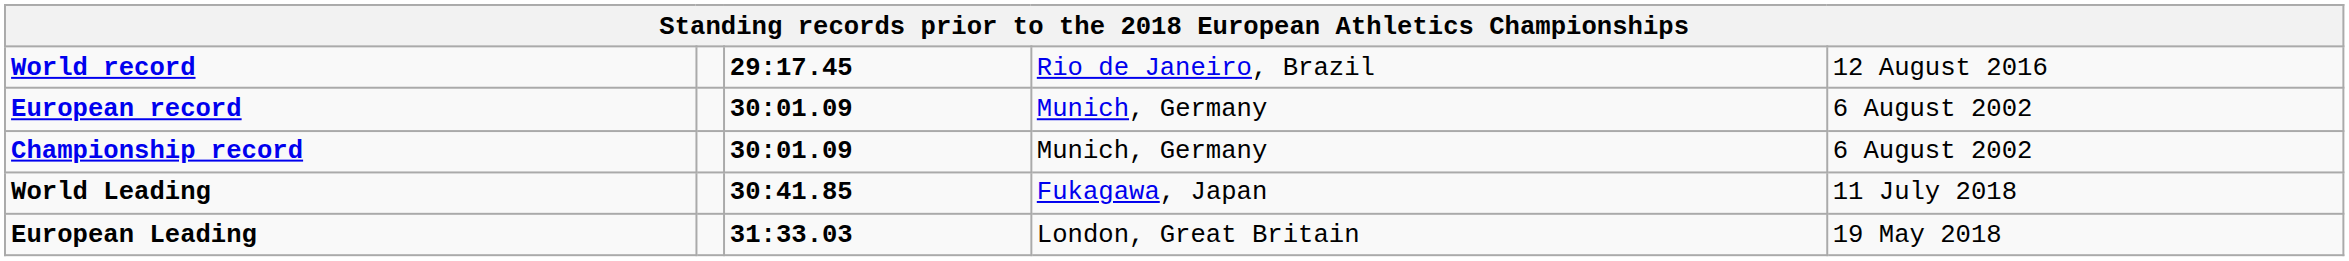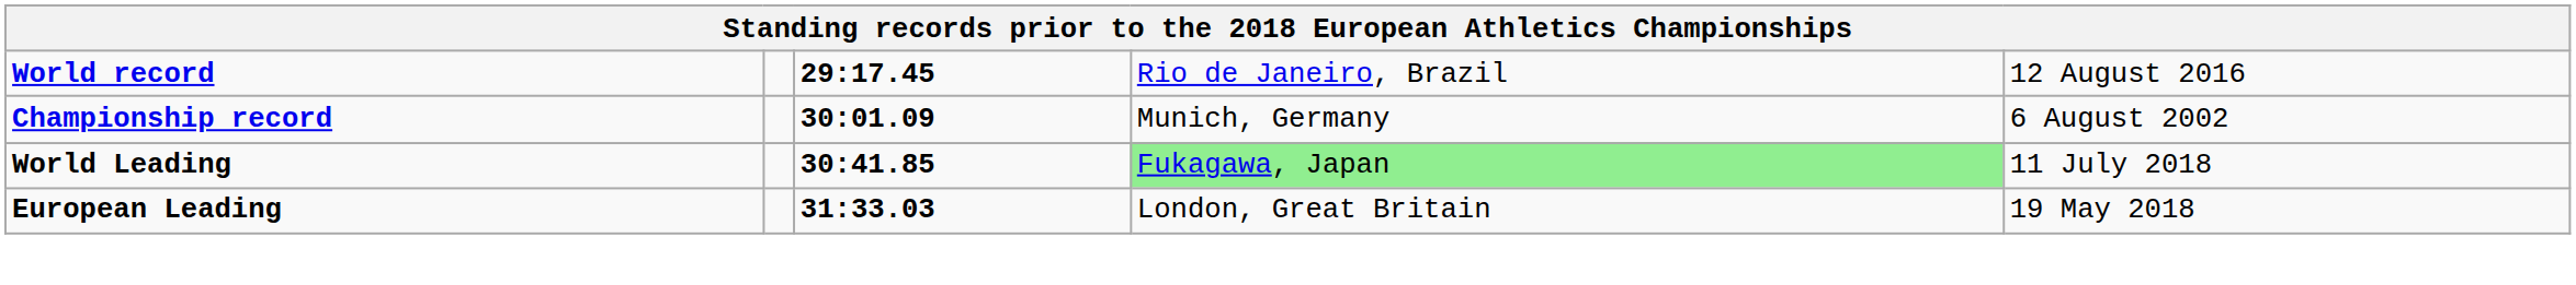 <table class="wikitable" width=75%>
 <tr>
 <th colspan="5">Standing records prior to the 2018 European Athletics Championships</th>
 </tr>
 <tr>
 <td><strong><a href='#'>World record</a></strong></td>
 <td></td>
 <td><strong>29:17.45</strong></td>
 <td><a href='#'>Rio de Janeiro</a>, Brazil</td>
 <td>12 August 2016</td>
 </tr>
 <tr>
-<td><strong><a href='#'>European record</a></strong></td>
-<td></td>
-<td><strong>30:01.09</strong></td>
-<td><a href='#'>Munich</a>, Germany</td>
-<td>6 August 2002</td>
-</tr>
-<tr>
 <td><strong><a href='#'>Championship record</a></strong></td>
 <td></td>
 <td><strong>30:01.09</strong></td>
 <td>Munich, Germany</td>
 <td>6 August 2002</td>
 </tr>
 <tr>
 <td><strong>World Leading</strong></td>
 <td></td>
 <td><strong> 30:41.85 </strong></td>
-<td><a href='#'>Fukagawa</a>, Japan</td>
+<td style="background: lightgreen;"><a href='#'>Fukagawa</a>, Japan</td>
 <td>11 July 2018</td>
 </tr>
 <tr>
 <td><strong>European Leading</strong></td>
 <td></td>
 <td><strong> 31:33.03 </strong></td>
 <td>London, Great Britain</td>
 <td>19 May 2018</td>
 </tr>
 </table>
